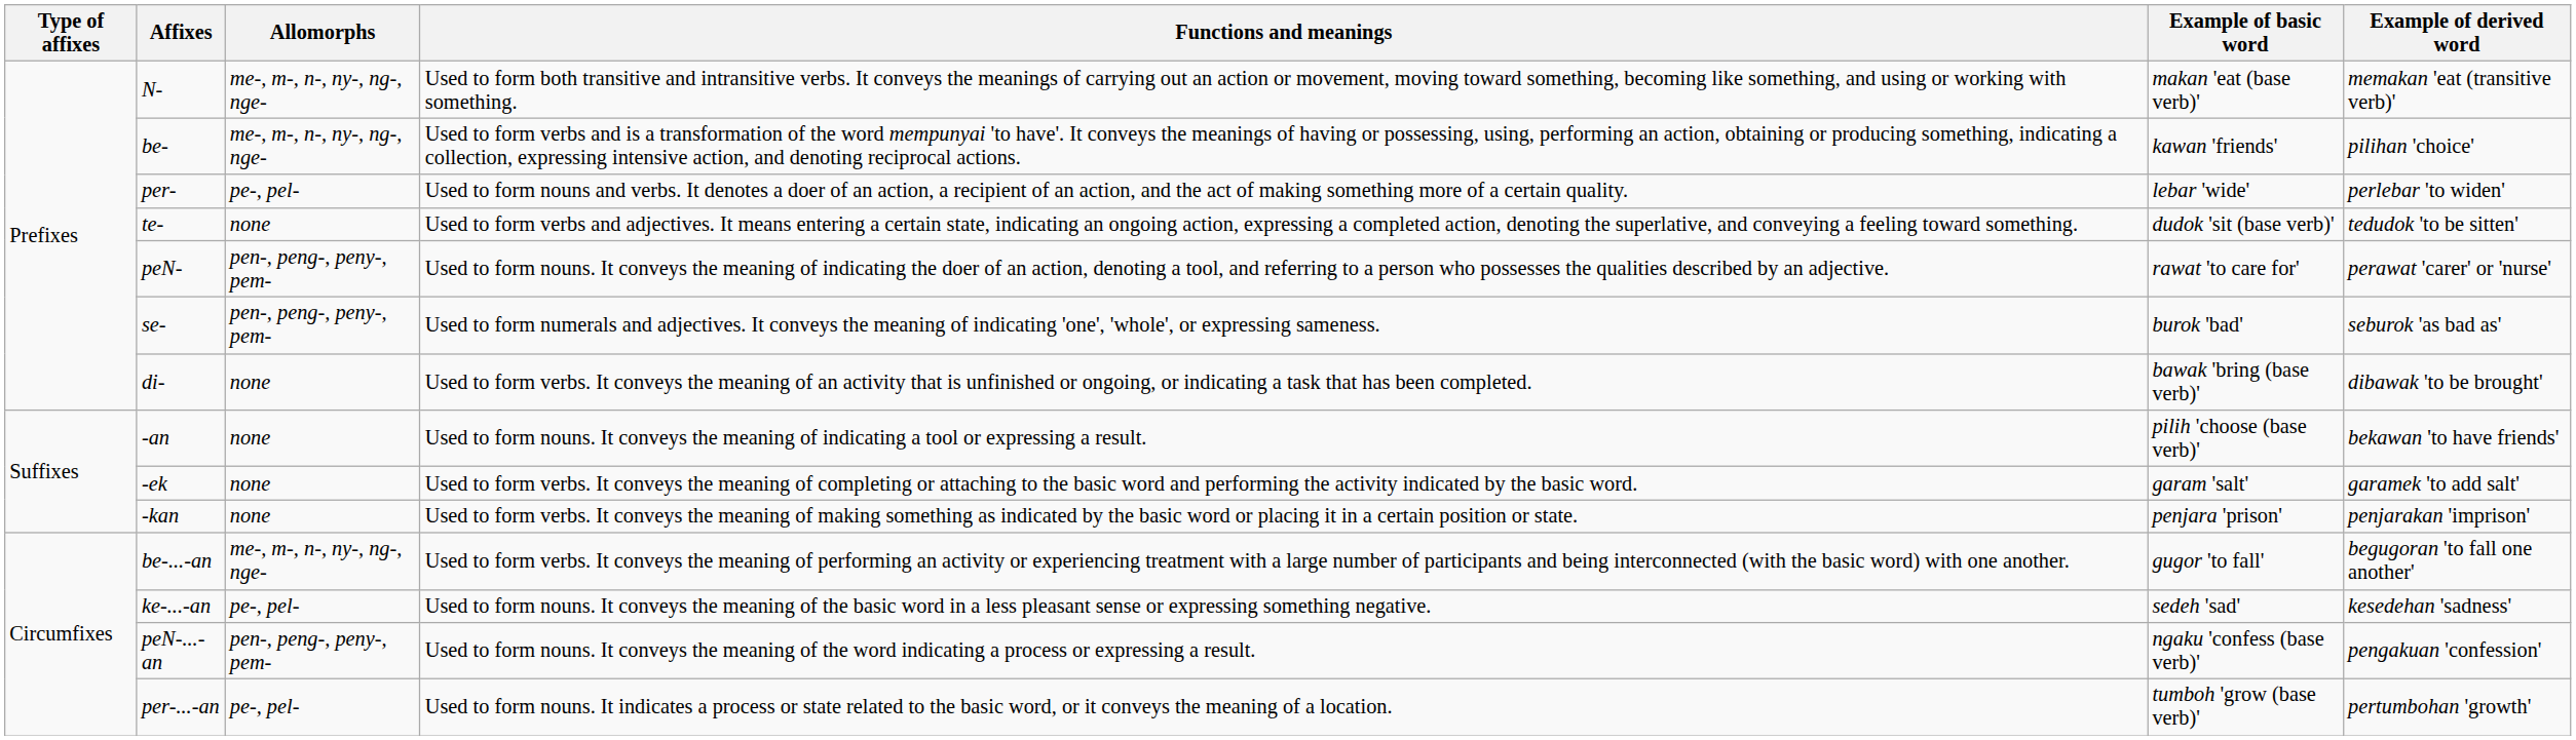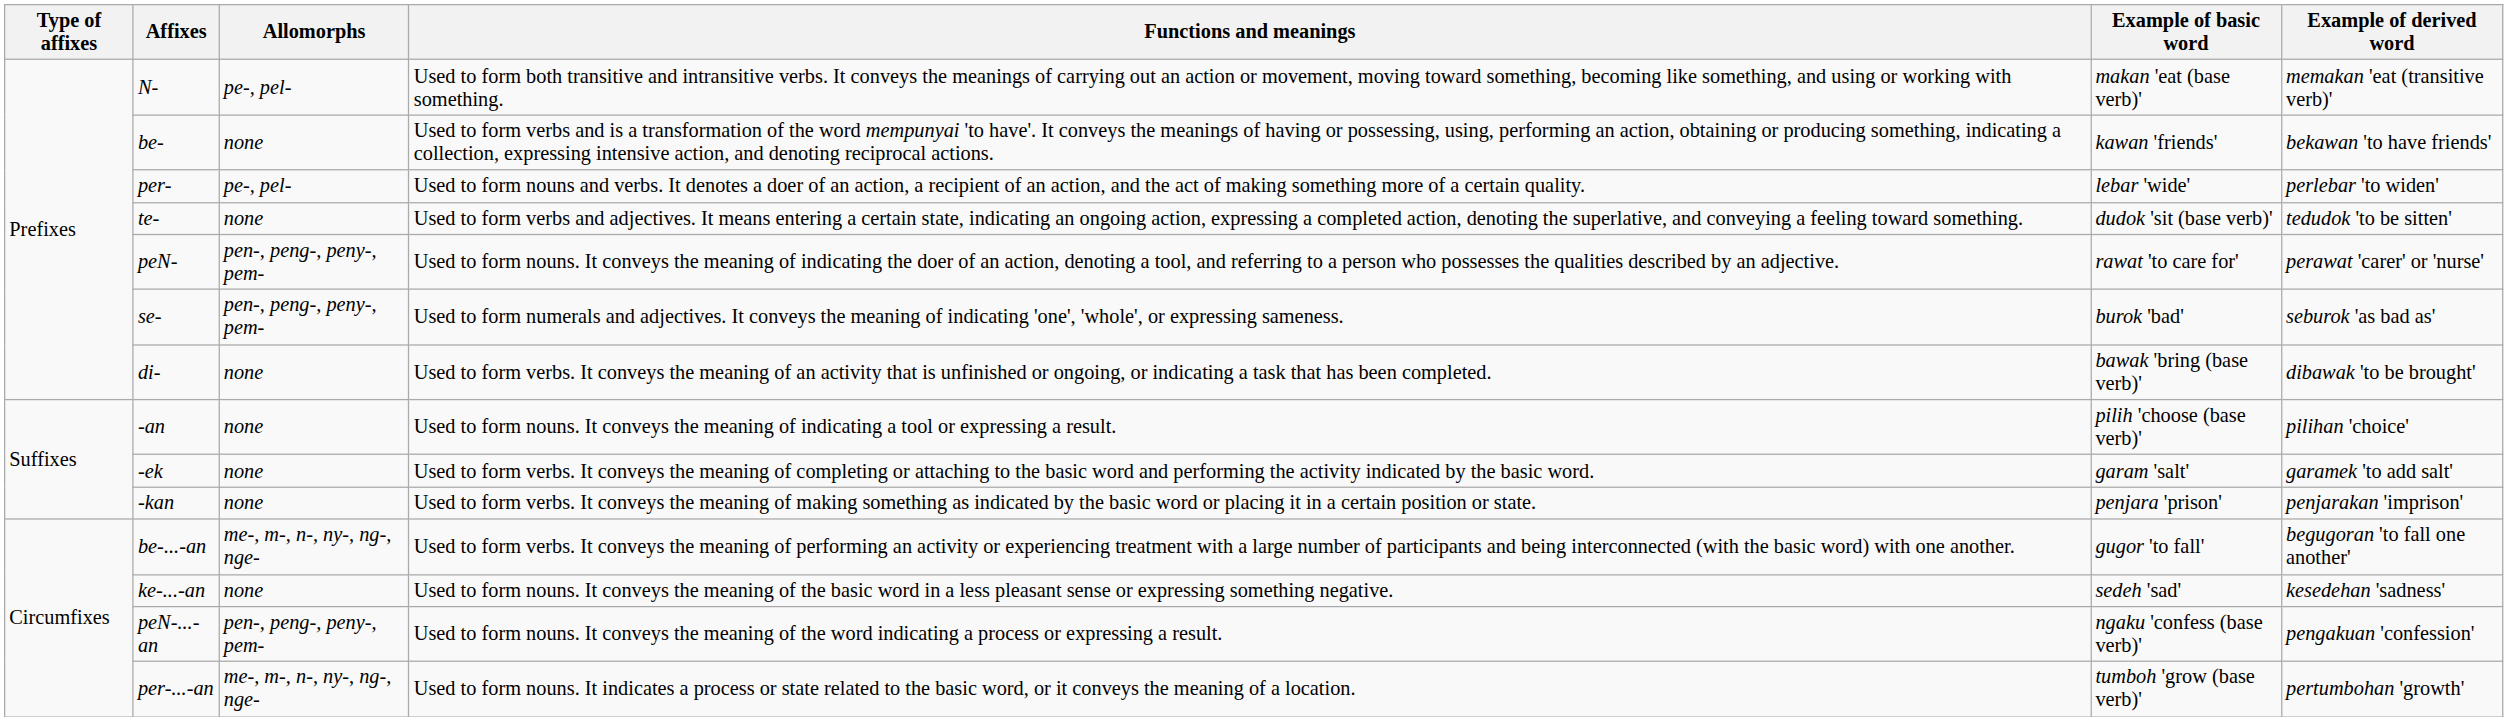 <table class="wikitable">
 <tr>
 <th>Type of affixes</th>
 <th>Affixes</th>
 <th>Allomorphs</th>
 <th>Functions and meanings</th>
 <th>Example of basic word</th>
 <th>Example of derived word</th>
 </tr>
 <tr>
 <td rowspan="7">Prefixes</td>
 <td><em>N-</em></td>
-<td><em>me-, m-, n-, ny-, ng-, nge-</em></td>
+<td><em>pe-, pel-</em></td>
 <td>Used to form both transitive and intransitive verbs. It conveys the meanings of carrying out an action or movement, moving toward something, becoming like something, and using or working with something.</td>
 <td><em>makan</em> 'eat (base verb)'</td>
 <td><em>memakan</em> 'eat (transitive verb)'</td>
 </tr>
 <tr>
 <td><em>be-</em></td>
-<td><em>me-, m-, n-, ny-, ng-, nge-</em></td>
+<td><em>none</em></td>
 <td>Used to form verbs and is a transformation of the word <em>mempunyai</em> 'to have'. It conveys the meanings of having or possessing, using, performing an action, obtaining or producing something, indicating a collection, expressing intensive action, and denoting reciprocal actions.</td>
 <td><em>kawan</em> 'friends'</td>
-<td><em>pilihan</em> 'choice'</td>
+<td><em>bekawan</em> 'to have friends'</td>
 </tr>
 <tr>
 <td><em>per-</em></td>
 <td><em>pe-, pel-</em></td>
 <td>Used to form nouns and verbs. It denotes a doer of an action, a recipient of an action, and the act of making something more of a certain quality.</td>
 <td><em>lebar</em> 'wide'</td>
 <td><em>perlebar</em> 'to widen'</td>
 </tr>
 <tr>
 <td><em>te-</em></td>
 <td><em>none</em></td>
 <td>Used to form verbs and adjectives. It means entering a certain state, indicating an ongoing action, expressing a completed action, denoting the superlative, and conveying a feeling toward something.</td>
 <td><em>dudok</em> 'sit (base verb)'</td>
 <td><em>tedudok</em> 'to be sitten'</td>
 </tr>
 <tr>
 <td><em>peN-</em></td>
 <td><em>pen-, peng-, peny-, pem-</em></td>
 <td>Used to form nouns. It conveys the meaning of indicating the doer of an action, denoting a tool, and referring to a person who possesses the qualities described by an adjective.</td>
 <td><em>rawat</em> 'to care for'</td>
 <td><em>perawat</em> 'carer' or 'nurse'</td>
 </tr>
 <tr>
 <td><em>se-</em></td>
 <td><em>pen-, peng-, peny-, pem-</em></td>
 <td>Used to form numerals and adjectives. It conveys the meaning of indicating 'one', 'whole', or expressing sameness.</td>
 <td><em>burok</em> 'bad'</td>
 <td><em>seburok</em> 'as bad as'</td>
 </tr>
 <tr>
 <td><em>di-</em></td>
 <td><em>none</em></td>
 <td>Used to form verbs. It conveys the meaning of an activity that is unfinished or ongoing, or indicating a task that has been completed.</td>
 <td><em>bawak</em> 'bring (base verb)'</td>
 <td><em>dibawak</em> 'to be brought'</td>
 </tr>
 <tr>
 <td rowspan="3">Suffixes</td>
 <td><em>-an</em></td>
 <td><em>none</em></td>
 <td>Used to form nouns. It conveys the meaning of indicating a tool or expressing a result.</td>
 <td><em>pilih</em> 'choose (base verb)'</td>
-<td><em>bekawan</em> 'to have friends'</td>
+<td><em>pilihan</em> 'choice'</td>
 </tr>
 <tr>
 <td>-<em>ek</em></td>
 <td><em>none</em></td>
 <td>Used to form verbs. It conveys the meaning of completing or attaching to the basic word and performing the activity indicated by the basic word.</td>
 <td><em>garam</em> 'salt'</td>
 <td><em>garamek</em> 'to add salt'</td>
 </tr>
 <tr>
 <td><em>-kan</em></td>
 <td><em>none</em></td>
 <td>Used to form verbs. It conveys the meaning of making something as indicated by the basic word or placing it in a certain position or state.</td>
 <td><em>penjara</em> 'prison'</td>
 <td><em>penjarakan</em> 'imprison'</td>
 </tr>
 <tr>
 <td rowspan="4">Circumfixes</td>
 <td><em>be-...-an</em></td>
 <td><em>me-, m-, n-, ny-, ng-, nge-</em></td>
 <td>Used to form verbs. It conveys the meaning of performing an activity or experiencing treatment with a large number of participants and being interconnected (with the basic word) with one another.</td>
 <td><em>gugor</em> 'to fall'</td>
 <td><em>begugoran</em> 'to fall one another'</td>
 </tr>
 <tr>
 <td><em>ke-...-an</em></td>
-<td><em>pe-, pel-</em></td>
+<td><em>none</em></td>
 <td>Used to form nouns. It conveys the meaning of the basic word in a less pleasant sense or expressing something negative.</td>
 <td><em>sedeh</em> 'sad'</td>
 <td><em>kesedehan</em> 'sadness'</td>
 </tr>
 <tr>
 <td><em>peN-...-an</em></td>
 <td><em>pen-, peng-, peny-, pem-</em></td>
 <td>Used to form nouns. It conveys the meaning of the word indicating a process or expressing a result.</td>
 <td><em>ngaku</em> 'confess (base verb)'</td>
 <td><em>pengakuan</em> 'confession'</td>
 </tr>
 <tr>
 <td><em>per-...-an</em></td>
-<td><em>pe-, pel-</em></td>
+<td><em>me-, m-, n-, ny-, ng-, nge-</em></td>
 <td>Used to form nouns. It indicates a process or state related to the basic word, or it conveys the meaning of a location.</td>
 <td><em>tumboh</em> 'grow (base verb)'</td>
 <td><em>pertumbohan</em> 'growth'</td>
 </tr>
 </table>
